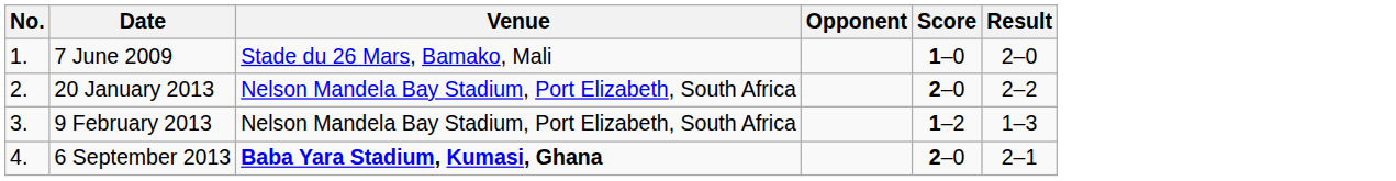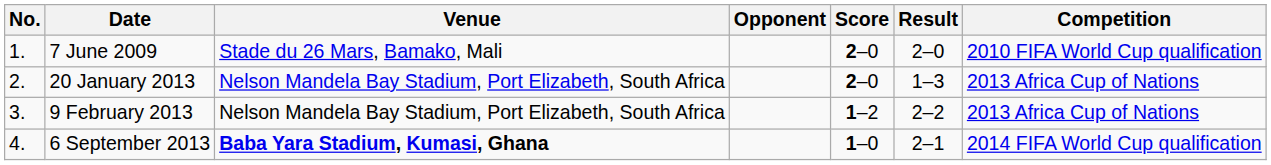 <table class="wikitable">
 <tr>
 <th>No.</th>
 <th>Date</th>
 <th>Venue</th>
 <th>Opponent</th>
 <th>Score</th>
 <th>Result</th>
+<th>Competition</th>
 </tr>
 <tr>
 <td>1.</td>
 <td>7 June 2009</td>
 <td><a href='#'>Stade du 26 Mars</a>, <a href='#'>Bamako</a>, Mali</td>
 <td></td>
-<td align=center><strong>1</strong>–0</td>
+<td align=center><strong>2</strong>–0</td>
 <td align=center>2–0</td>
+<td><a href='#'>2010 FIFA World Cup qualification</a></td>
 </tr>
 <tr>
 <td>2.</td>
 <td>20 January 2013</td>
 <td><a href='#'>Nelson Mandela Bay Stadium</a>, <a href='#'>Port Elizabeth</a>, South Africa</td>
 <td></td>
 <td align=center><strong>2</strong>–0</td>
-<td align=center>2–2</td>
+<td align=center>1–3</td>
+<td><a href='#'>2013 Africa Cup of Nations</a></td>
 </tr>
 <tr>
 <td>3.</td>
 <td>9 February 2013</td>
 <td>Nelson Mandela Bay Stadium, Port Elizabeth, South Africa</td>
 <td></td>
 <td align=center><strong>1</strong>–2</td>
-<td align=center>1–3</td>
+<td align=center>2–2</td>
+<td><a href='#'>2013 Africa Cup of Nations</a></td>
 </tr>
 <tr>
 <td>4.</td>
 <td>6 September 2013</td>
 <td><strong><a href='#'>Baba Yara Stadium</a>, <a href='#'>Kumasi</a>, Ghana</strong></td>
 <td></td>
-<td align=center><strong>2</strong>–0</td>
+<td align=center><strong>1</strong>–0</td>
 <td align=center>2–1</td>
+<td><a href='#'>2014 FIFA World Cup qualification</a></td>
 </tr>
 </table>
